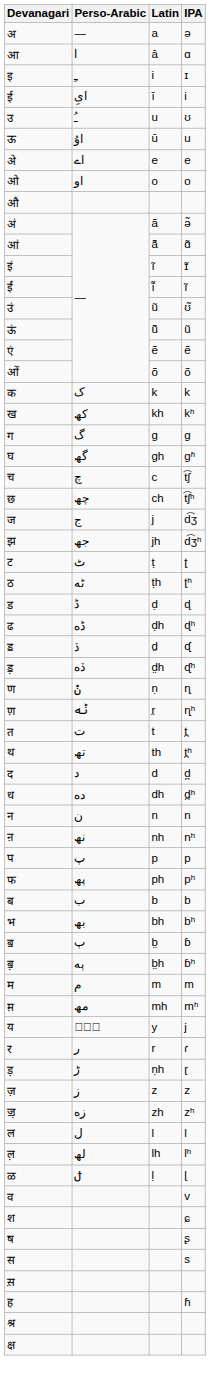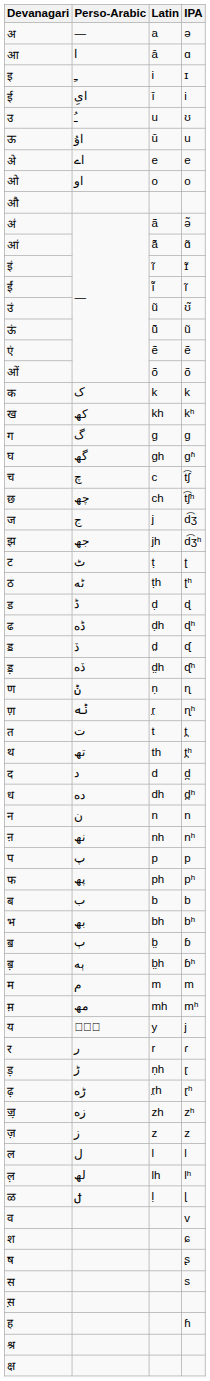 <table class="wikitable">
 <tr>
 <th>Devanagari</th>
 <th>Perso-Arabic</th>
 <th>Latin</th>
 <th>IPA</th>
 </tr>
 <tr>
 <td>अ</td>
 <td>—</td>
 <td>a</td>
 <td>ə</td>
 </tr>
 <tr>
 <td>आ</td>
 <td>ﺍ</td>
 <td>ā</td>
 <td>ɑ</td>
 </tr>
 <tr>
 <td>इ</td>
 <td>ـِ</td>
 <td>i</td>
 <td>ɪ</td>
 </tr>
 <tr>
 <td>ई</td>
 <td>ﺍیِ</td>
 <td>ī</td>
 <td>i</td>
 </tr>
 <tr>
 <td>उ</td>
 <td>ـُ</td>
 <td>u</td>
 <td>ʊ</td>
 </tr>
 <tr>
 <td>ऊ</td>
 <td>ﺍۇ</td>
 <td>ū</td>
 <td>u</td>
 </tr>
 <tr>
 <td>अे</td>
 <td>اے</td>
 <td>e</td>
 <td>e</td>
 </tr>
 <tr>
 <td>ओ</td>
 <td>ﺍو</td>
 <td>o</td>
 <td>o</td>
 </tr>
 <tr>
 <td>औ</td>
 <td></td>
 <td></td>
 <td></td>
 </tr>
 <tr>
 <td>अं</td>
 <td rowspan="8">—</td>
 <td>ã</td>
 <td>ə̃</td>
 </tr>
 <tr>
 <td>आं</td>
 <td>ā̃</td>
 <td>ɑ̃</td>
 </tr>
 <tr>
 <td>इं</td>
 <td>ĩ</td>
 <td>ɪ̃</td>
 </tr>
 <tr>
 <td>ईं</td>
 <td>ī̃</td>
 <td>ĩ</td>
 </tr>
 <tr>
 <td>उं</td>
 <td>ũ</td>
 <td>ʊ̃</td>
 </tr>
 <tr>
 <td>ऊं</td>
 <td>ū̃</td>
 <td>ũ</td>
 </tr>
 <tr>
 <td>एं</td>
 <td>ẽ</td>
 <td>ẽ</td>
 </tr>
 <tr>
 <td>ओं</td>
 <td>õ</td>
 <td>õ</td>
 </tr>
 <tr>
 <td>क</td>
 <td>ک</td>
 <td>k</td>
 <td>k</td>
 </tr>
 <tr>
 <td>ख</td>
 <td>کھ</td>
 <td>kh</td>
 <td>kʰ</td>
 </tr>
 <tr>
 <td>ग</td>
 <td>گ</td>
 <td>g</td>
 <td>g</td>
 </tr>
 <tr>
 <td>घ</td>
 <td>گھ</td>
 <td>gh</td>
 <td>gʱ</td>
 </tr>
 <tr>
 <td>च</td>
 <td>چ</td>
 <td>c</td>
 <td>t͡ʃ</td>
 </tr>
 <tr>
 <td>छ</td>
 <td>چھ</td>
 <td>ch</td>
 <td>t͡ʃʰ</td>
 </tr>
 <tr>
 <td>ज</td>
 <td>ج</td>
 <td>j</td>
 <td>d͡ʒ</td>
 </tr>
 <tr>
 <td>झ</td>
 <td>جھ</td>
 <td>jh</td>
 <td>d͡ʒʰ</td>
 </tr>
 <tr>
 <td>ट</td>
 <td>ٹ</td>
 <td>ṭ</td>
 <td>ʈ</td>
 </tr>
 <tr>
 <td>ठ</td>
 <td>ٹه</td>
 <td>ṭh</td>
 <td>ʈʰ</td>
 </tr>
 <tr>
 <td>ड</td>
 <td>ڈ</td>
 <td>ḍ</td>
 <td>ɖ</td>
 </tr>
 <tr>
 <td>ढ</td>
 <td>ڈه</td>
 <td>ḍh</td>
 <td>ɖʰ</td>
 </tr>
 <tr>
 <td>ॾ</td>
 <td>ڏ</td>
 <td>d̤</td>
 <td>ᶑ</td>
 </tr>
 <tr>
 <td>ॾ़</td>
 <td>ڏه</td>
 <td>d̤h</td>
 <td>ᶑʰ</td>
 </tr>
 <tr>
 <td>ण</td>
 <td>ݨ</td>
 <td>ṇ</td>
 <td>ɳ</td>
 </tr>
 <tr>
 <td>ण़</td>
 <td>ݨه</td>
 <td>r̤</td>
 <td>ɳʰ</td>
 </tr>
 <tr>
 <td>त</td>
 <td>ت</td>
 <td>t</td>
 <td>t̪</td>
 </tr>
 <tr>
 <td>थ</td>
 <td>تھ</td>
 <td>th</td>
 <td>t̪ʰ</td>
 </tr>
 <tr>
 <td>द</td>
 <td>د</td>
 <td>d</td>
 <td>d̪</td>
 </tr>
 <tr>
 <td>ध</td>
 <td>ده</td>
 <td>dh</td>
 <td>d̪ʰ</td>
 </tr>
 <tr>
 <td>न</td>
 <td>ن</td>
 <td>n</td>
 <td>n</td>
 </tr>
 <tr>
 <td>ऩ</td>
 <td>نھ</td>
 <td>nh</td>
 <td>nʰ</td>
 </tr>
 <tr>
 <td>प</td>
 <td>پ</td>
 <td>p</td>
 <td>p</td>
 </tr>
 <tr>
 <td>फ</td>
 <td>پھ</td>
 <td>ph</td>
 <td>pʰ</td>
 </tr>
 <tr>
 <td>ब</td>
 <td>ب</td>
 <td>b</td>
 <td>b</td>
 </tr>
 <tr>
 <td>भ</td>
 <td>بھ</td>
 <td>bh</td>
 <td>bʰ</td>
 </tr>
 <tr>
 <td>ॿ</td>
 <td>ٻ</td>
 <td>b̤</td>
 <td>ɓ</td>
 </tr>
 <tr>
 <td>ॿ़</td>
 <td>ٻه</td>
 <td>b̤h</td>
 <td>ɓʰ</td>
 </tr>
 <tr>
 <td>म</td>
 <td>م</td>
 <td>m</td>
 <td>m</td>
 </tr>
 <tr>
 <td>म़</td>
 <td>مھ</td>
 <td>mh</td>
 <td>mʰ</td>
 </tr>
 <tr>
 <td>य</td>
 <td>ےٜٜ</td>
 <td>y</td>
 <td>j</td>
 </tr>
 <tr>
 <td>र</td>
 <td>ر</td>
 <td>r</td>
 <td>ɾ</td>
 </tr>
 <tr>
 <td>ड़</td>
 <td>رؕ</td>
 <td>ṇh</td>
 <td>ɽ</td>
 </tr>
 <tr>
-<td>ज़</td>
-<td>ز</td>
-<td>z</td>
-<td>z</td>
+<td>ढ़</td>
+<td>رؕه</td>
+<td>r̤h</td>
+<td>ɽʰ</td>
 </tr>
 <tr>
 <td>ॼ़</td>
 <td>زه</td>
 <td>zh</td>
 <td>zʰ</td>
+</tr>
+<tr>
+<td>ज़</td>
+<td>ز</td>
+<td>z</td>
+<td>z</td>
 </tr>
 <tr>
 <td>ल</td>
 <td>ل</td>
 <td>l</td>
 <td>l</td>
 </tr>
 <tr>
 <td>ल़</td>
 <td>لھ</td>
 <td>lh</td>
 <td>lʰ</td>
 </tr>
 <tr>
 <td>ळ</td>
 <td>ݪ</td>
 <td>ḷ</td>
 <td>ɭ</td>
 </tr>
 <tr>
 <td>व</td>
 <td></td>
 <td></td>
 <td>v</td>
 </tr>
 <tr>
 <td>श</td>
 <td></td>
 <td></td>
 <td>ɕ</td>
 </tr>
 <tr>
 <td>ष</td>
 <td></td>
 <td></td>
 <td>ʂ</td>
 </tr>
 <tr>
 <td>स</td>
 <td></td>
 <td></td>
 <td>s</td>
 </tr>
 <tr>
 <td>स़</td>
 <td></td>
 <td></td>
 <td></td>
 </tr>
 <tr>
 <td>ह</td>
 <td></td>
 <td></td>
 <td>ɦ</td>
 </tr>
 <tr>
 <td>श्र</td>
 <td></td>
 <td></td>
 <td></td>
 </tr>
 <tr>
 <td>क्ष</td>
 <td></td>
 <td></td>
 <td></td>
 </tr>
 </table>
